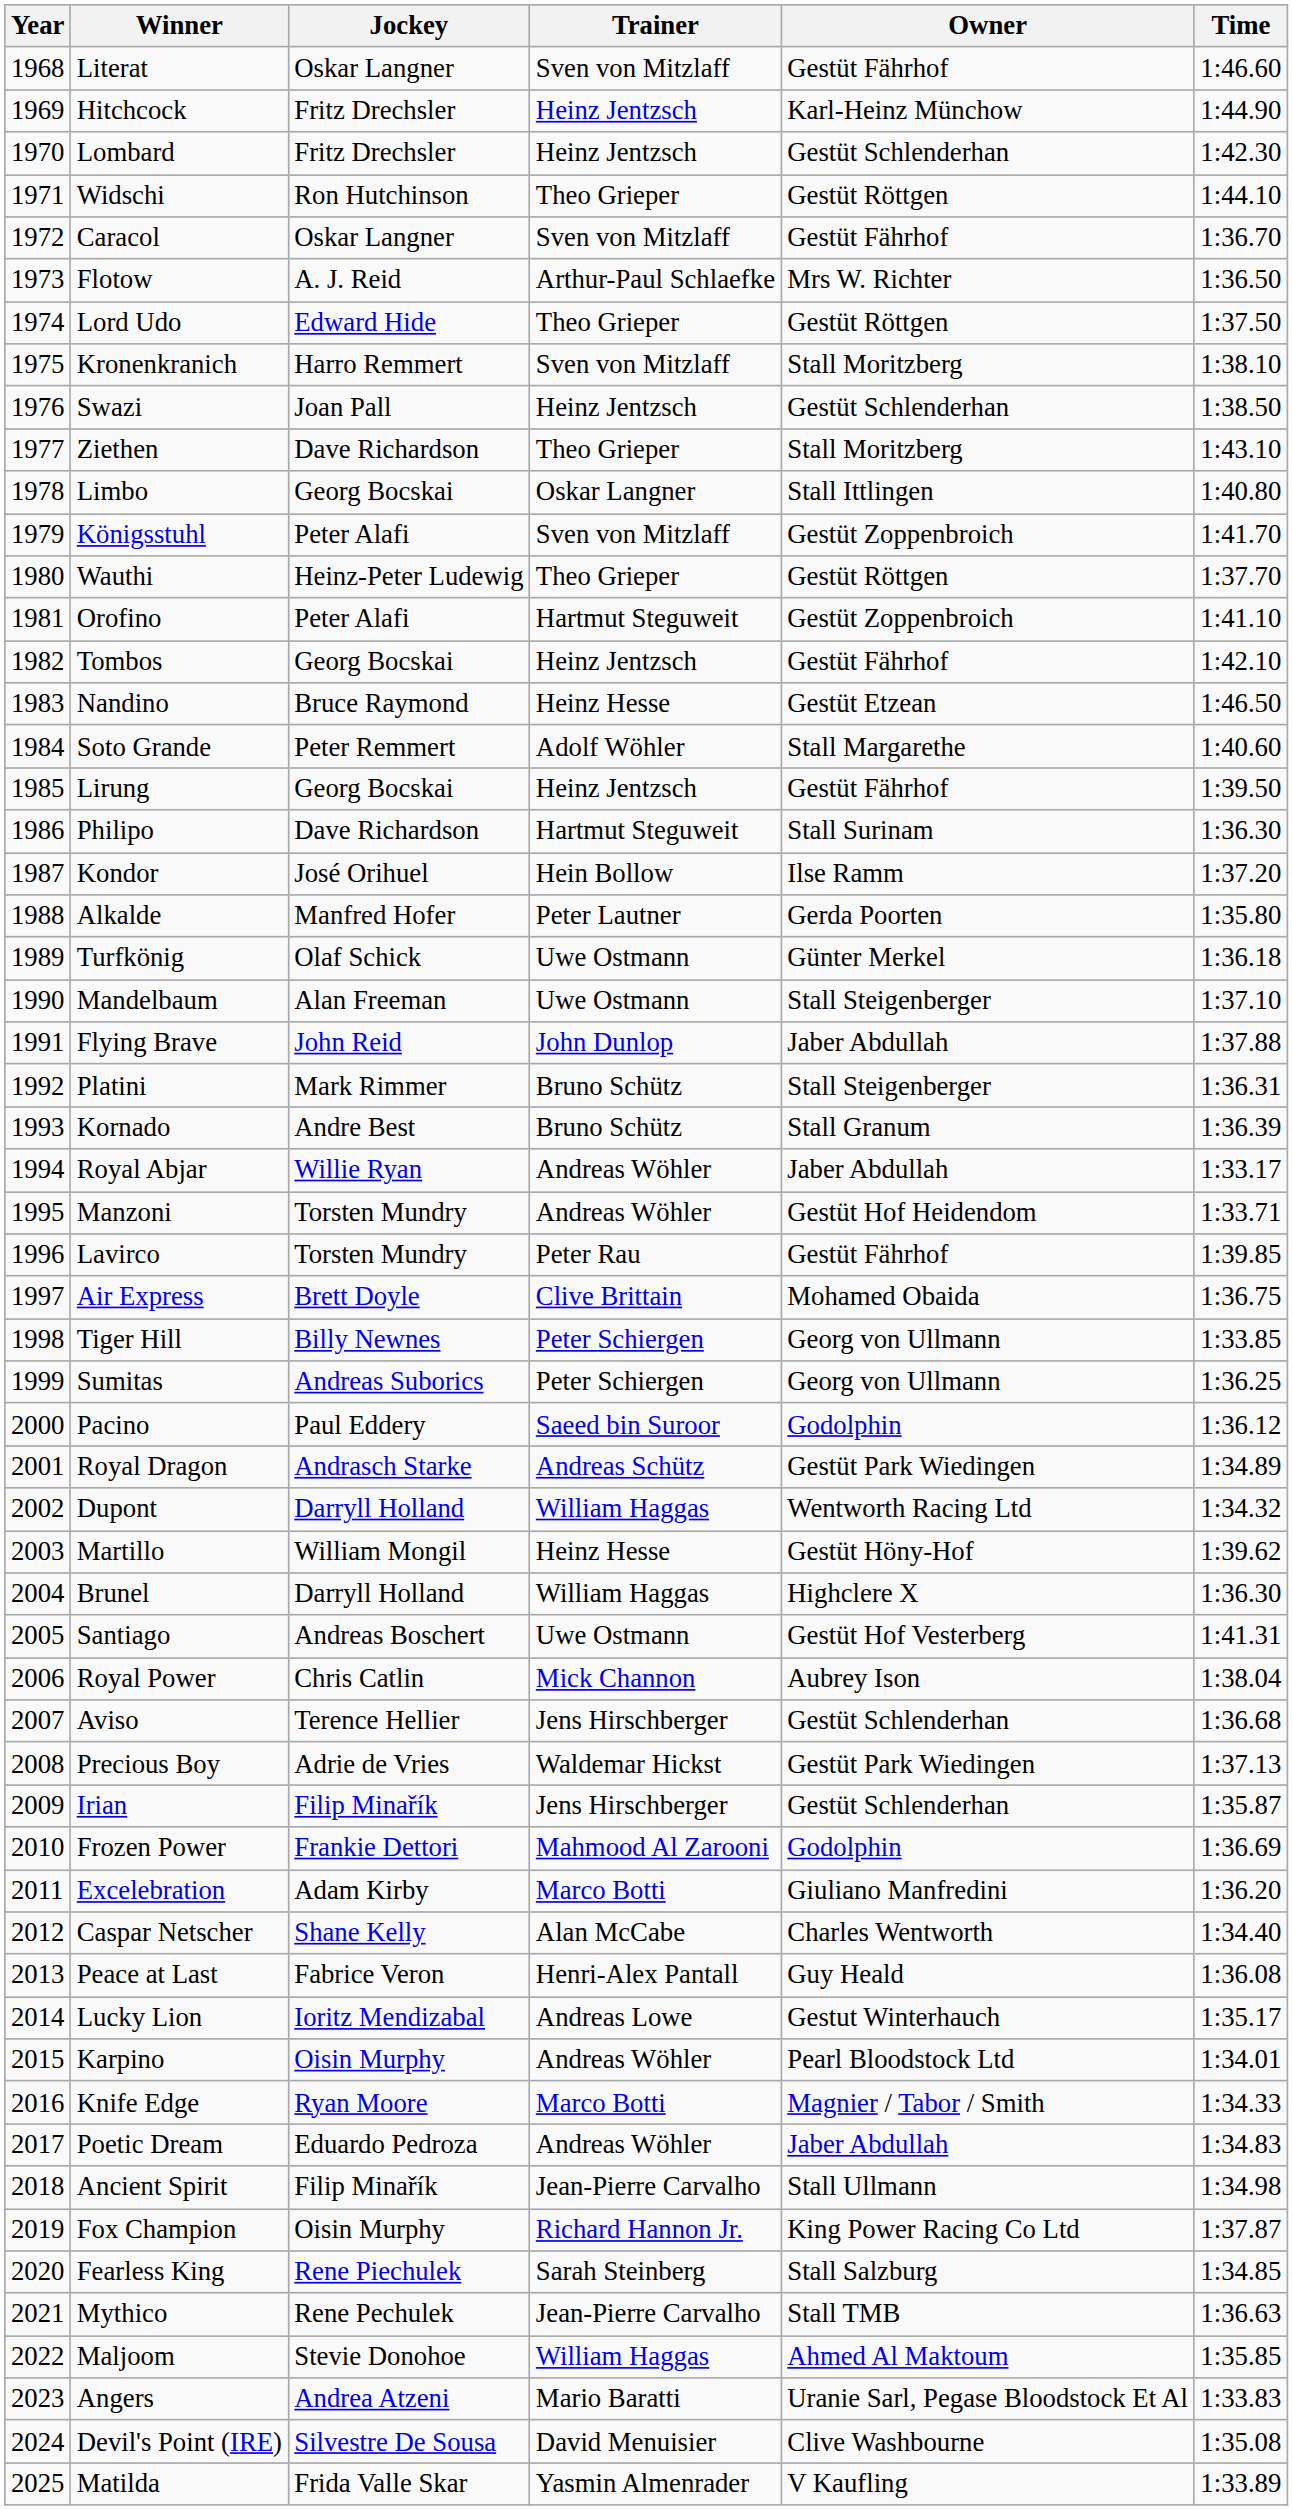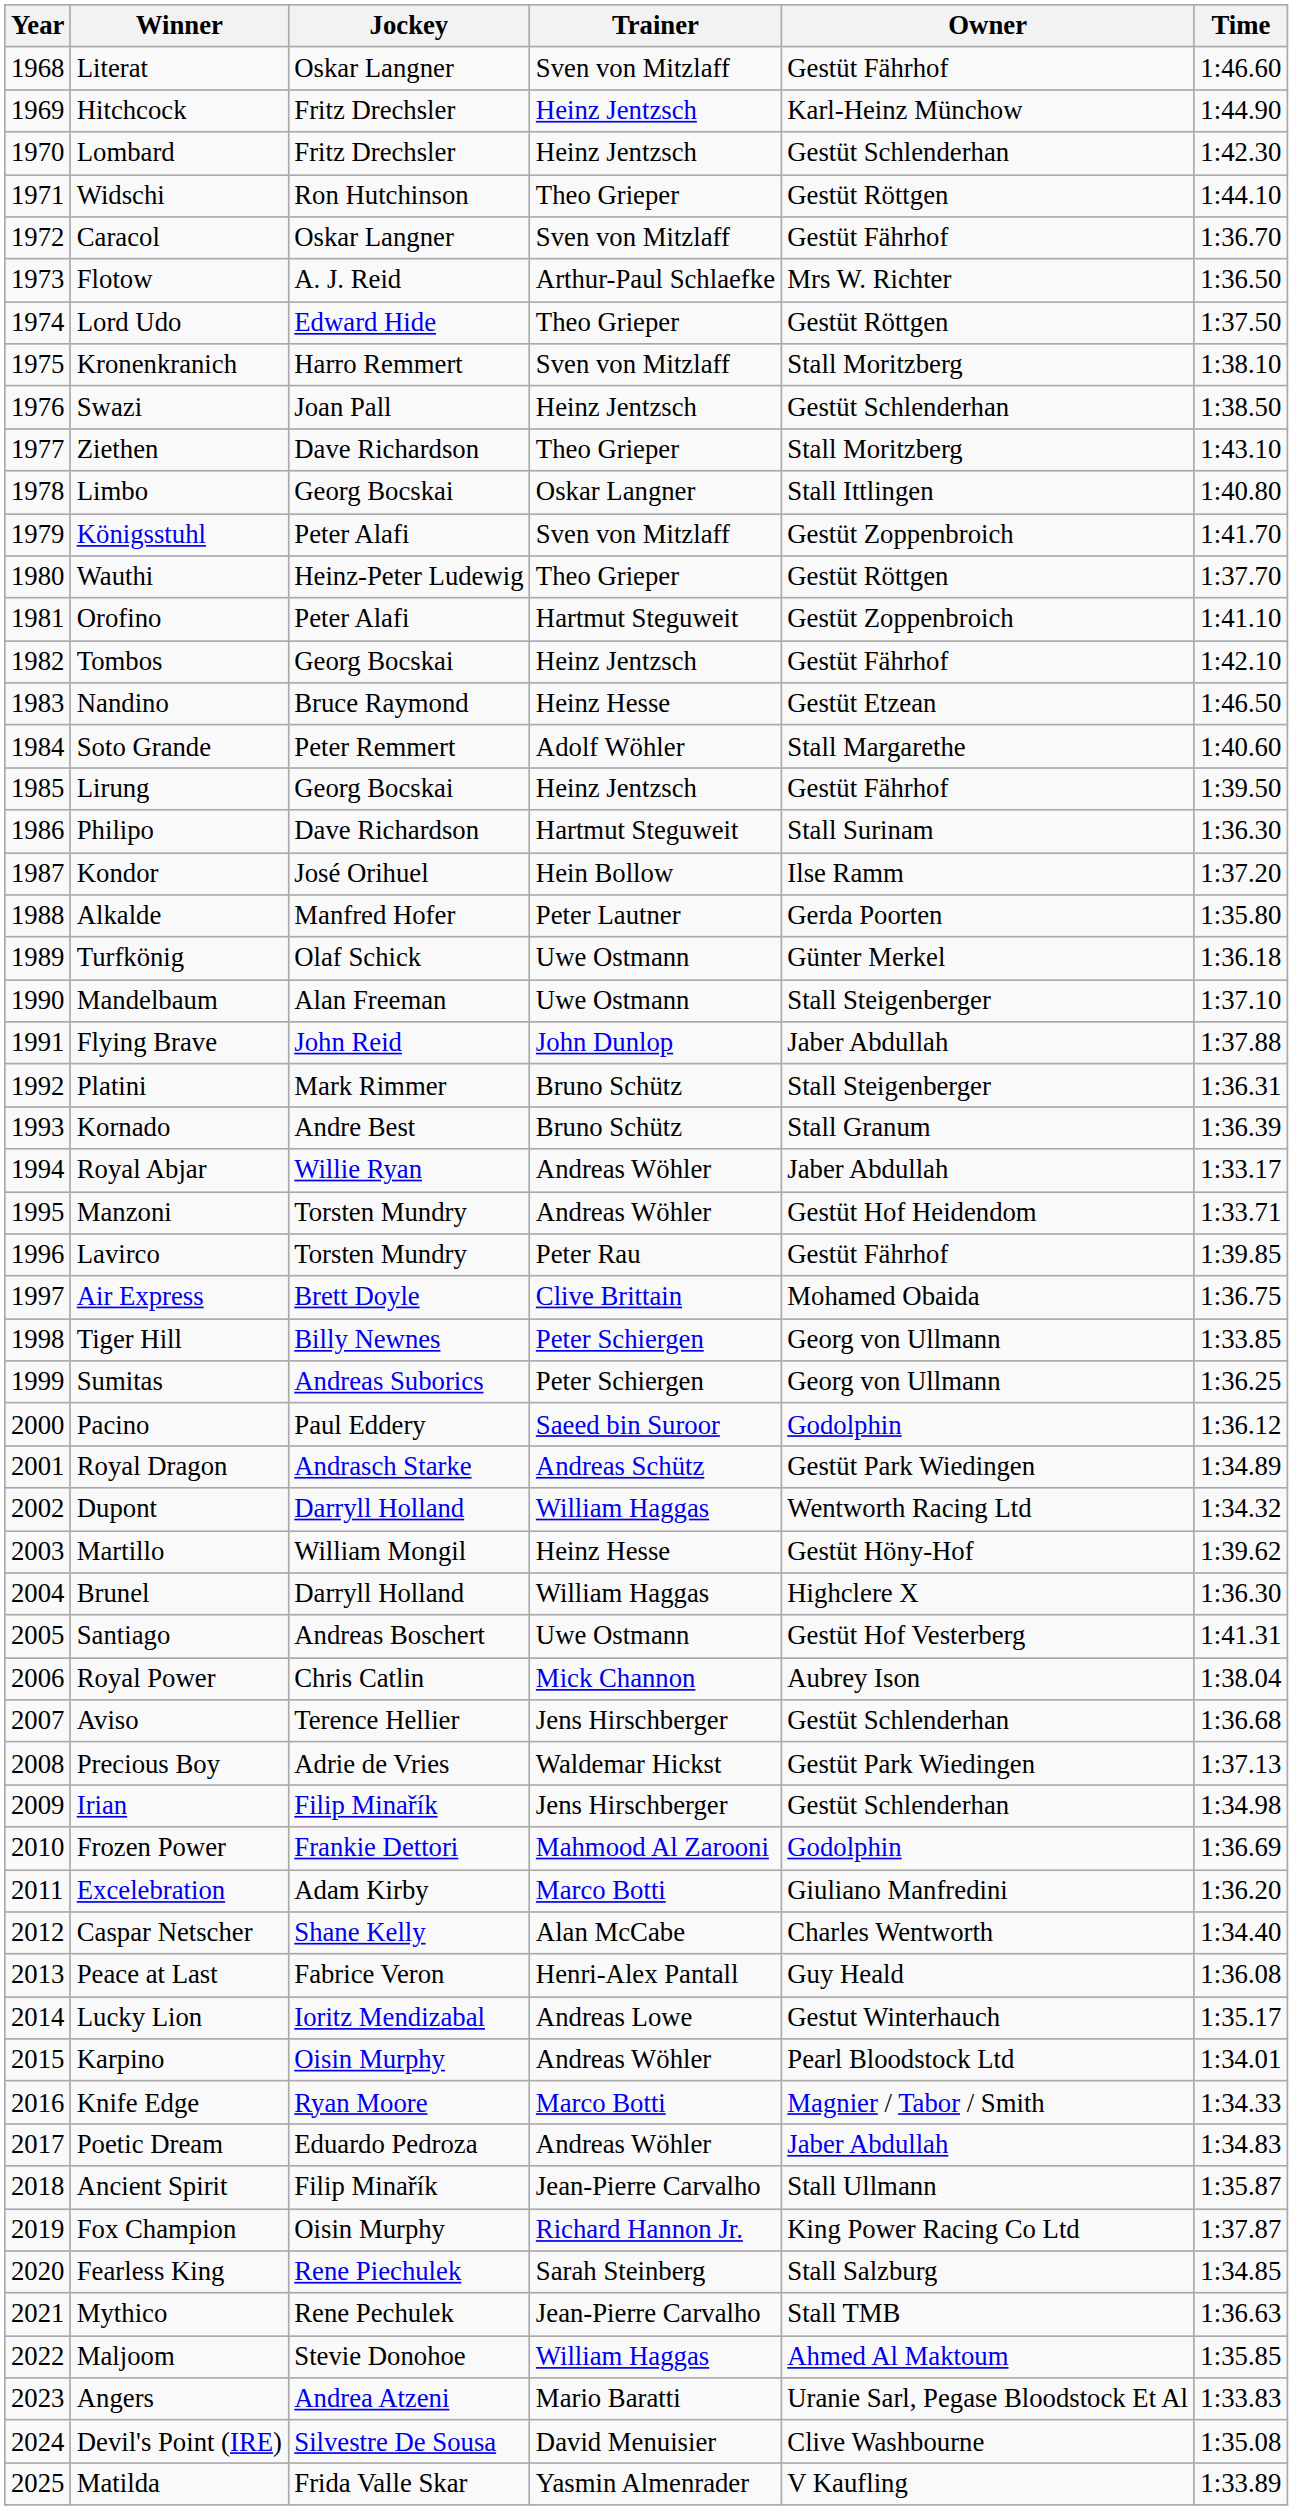 <table class = "sortable wikitable">
 <tr>
 <th>Year</th>
 <th>Winner</th>
 <th>Jockey</th>
 <th>Trainer</th>
 <th>Owner</th>
 <th>Time</th>
 </tr>
 <tr>
 <td>1968</td>
 <td>Literat</td>
 <td>Oskar Langner</td>
 <td>Sven von Mitzlaff</td>
 <td>Gestüt Fährhof</td>
 <td>1:46.60</td>
 </tr>
 <tr>
 <td>1969</td>
 <td>Hitchcock</td>
 <td>Fritz Drechsler</td>
 <td><a href='#'>Heinz Jentzsch</a></td>
 <td>Karl-Heinz Münchow</td>
 <td>1:44.90</td>
 </tr>
 <tr>
 <td>1970</td>
 <td>Lombard</td>
 <td>Fritz Drechsler</td>
 <td>Heinz Jentzsch</td>
 <td>Gestüt Schlenderhan</td>
 <td>1:42.30</td>
 </tr>
 <tr>
 <td>1971</td>
 <td>Widschi</td>
 <td>Ron Hutchinson</td>
 <td>Theo Grieper</td>
 <td>Gestüt Röttgen</td>
 <td>1:44.10</td>
 </tr>
 <tr>
 <td>1972</td>
 <td>Caracol</td>
 <td>Oskar Langner</td>
 <td>Sven von Mitzlaff</td>
 <td>Gestüt Fährhof</td>
 <td>1:36.70</td>
 </tr>
 <tr>
 <td>1973</td>
 <td>Flotow</td>
 <td>A. J. Reid</td>
 <td>Arthur-Paul Schlaefke</td>
 <td>Mrs W. Richter</td>
 <td>1:36.50</td>
 </tr>
 <tr>
 <td>1974</td>
 <td>Lord Udo</td>
 <td><a href='#'>Edward Hide</a></td>
 <td>Theo Grieper</td>
 <td>Gestüt Röttgen</td>
 <td>1:37.50</td>
 </tr>
 <tr>
 <td>1975</td>
 <td>Kronenkranich</td>
 <td>Harro Remmert</td>
 <td>Sven von Mitzlaff</td>
 <td>Stall Moritzberg</td>
 <td>1:38.10</td>
 </tr>
 <tr>
 <td>1976</td>
 <td>Swazi</td>
 <td>Joan Pall</td>
 <td>Heinz Jentzsch</td>
 <td>Gestüt Schlenderhan</td>
 <td>1:38.50</td>
 </tr>
 <tr>
 <td>1977</td>
 <td>Ziethen</td>
 <td>Dave Richardson</td>
 <td>Theo Grieper</td>
 <td>Stall Moritzberg</td>
 <td>1:43.10</td>
 </tr>
 <tr>
 <td>1978</td>
 <td>Limbo</td>
 <td>Georg Bocskai</td>
 <td>Oskar Langner</td>
 <td>Stall Ittlingen</td>
 <td>1:40.80</td>
 </tr>
 <tr>
 <td>1979</td>
 <td><a href='#'>Königsstuhl</a></td>
 <td>Peter Alafi</td>
 <td>Sven von Mitzlaff</td>
 <td>Gestüt Zoppenbroich</td>
 <td>1:41.70</td>
 </tr>
 <tr>
 <td>1980</td>
 <td>Wauthi</td>
 <td>Heinz-Peter Ludewig</td>
 <td>Theo Grieper</td>
 <td>Gestüt Röttgen</td>
 <td>1:37.70</td>
 </tr>
 <tr>
 <td>1981</td>
 <td>Orofino</td>
 <td>Peter Alafi</td>
 <td>Hartmut Steguweit</td>
 <td>Gestüt Zoppenbroich</td>
 <td>1:41.10</td>
 </tr>
 <tr>
 <td>1982</td>
 <td>Tombos</td>
 <td>Georg Bocskai</td>
 <td>Heinz Jentzsch</td>
 <td>Gestüt Fährhof</td>
 <td>1:42.10</td>
 </tr>
 <tr>
 <td>1983</td>
 <td>Nandino</td>
 <td>Bruce Raymond</td>
 <td>Heinz Hesse</td>
 <td>Gestüt Etzean</td>
 <td>1:46.50</td>
 </tr>
 <tr>
 <td>1984</td>
 <td>Soto Grande</td>
 <td>Peter Remmert</td>
 <td>Adolf Wöhler</td>
 <td>Stall Margarethe</td>
 <td>1:40.60</td>
 </tr>
 <tr>
 <td>1985</td>
 <td>Lirung</td>
 <td>Georg Bocskai</td>
 <td>Heinz Jentzsch</td>
 <td>Gestüt Fährhof</td>
 <td>1:39.50</td>
 </tr>
 <tr>
 <td>1986</td>
 <td>Philipo</td>
 <td>Dave Richardson</td>
 <td>Hartmut Steguweit</td>
 <td>Stall Surinam</td>
 <td>1:36.30</td>
 </tr>
 <tr>
 <td>1987</td>
 <td>Kondor</td>
 <td>José Orihuel</td>
 <td>Hein Bollow</td>
 <td>Ilse Ramm</td>
 <td>1:37.20</td>
 </tr>
 <tr>
 <td>1988</td>
 <td>Alkalde</td>
 <td>Manfred Hofer</td>
 <td>Peter Lautner</td>
 <td>Gerda Poorten</td>
 <td>1:35.80</td>
 </tr>
 <tr>
 <td>1989</td>
 <td>Turfkönig</td>
 <td>Olaf Schick</td>
 <td>Uwe Ostmann</td>
 <td>Günter Merkel</td>
 <td>1:36.18</td>
 </tr>
 <tr>
 <td>1990</td>
 <td>Mandelbaum</td>
 <td>Alan Freeman</td>
 <td>Uwe Ostmann</td>
 <td>Stall Steigenberger</td>
 <td>1:37.10</td>
 </tr>
 <tr>
 <td>1991</td>
 <td>Flying Brave</td>
 <td><a href='#'>John Reid</a></td>
 <td><a href='#'>John Dunlop</a></td>
 <td>Jaber Abdullah</td>
 <td>1:37.88</td>
 </tr>
 <tr>
 <td>1992</td>
 <td>Platini </td>
 <td>Mark Rimmer</td>
 <td>Bruno Schütz</td>
 <td>Stall Steigenberger</td>
 <td>1:36.31</td>
 </tr>
 <tr>
 <td>1993</td>
 <td>Kornado</td>
 <td>Andre Best</td>
 <td>Bruno Schütz</td>
 <td>Stall Granum</td>
 <td>1:36.39</td>
 </tr>
 <tr>
 <td>1994</td>
 <td>Royal Abjar</td>
 <td><a href='#'>Willie Ryan</a></td>
 <td>Andreas Wöhler</td>
 <td>Jaber Abdullah</td>
 <td>1:33.17</td>
 </tr>
 <tr>
 <td>1995</td>
 <td>Manzoni</td>
 <td>Torsten Mundry</td>
 <td>Andreas Wöhler</td>
 <td>Gestüt Hof Heidendom</td>
 <td>1:33.71</td>
 </tr>
 <tr>
 <td>1996</td>
 <td>Lavirco</td>
 <td>Torsten Mundry</td>
 <td>Peter Rau</td>
 <td>Gestüt Fährhof</td>
 <td>1:39.85</td>
 </tr>
 <tr>
 <td>1997</td>
 <td><a href='#'>Air Express</a></td>
 <td><a href='#'>Brett Doyle</a></td>
 <td><a href='#'>Clive Brittain</a></td>
 <td>Mohamed Obaida</td>
 <td>1:36.75</td>
 </tr>
 <tr>
 <td>1998</td>
 <td>Tiger Hill</td>
 <td><a href='#'>Billy Newnes</a></td>
 <td><a href='#'>Peter Schiergen</a></td>
 <td>Georg von Ullmann</td>
 <td>1:33.85</td>
 </tr>
 <tr>
 <td>1999</td>
 <td>Sumitas</td>
 <td><a href='#'>Andreas Suborics</a></td>
 <td>Peter Schiergen</td>
 <td>Georg von Ullmann</td>
 <td>1:36.25</td>
 </tr>
 <tr>
 <td>2000</td>
 <td>Pacino</td>
 <td>Paul Eddery</td>
 <td><a href='#'>Saeed bin Suroor</a></td>
 <td><a href='#'>Godolphin</a></td>
 <td>1:36.12</td>
 </tr>
 <tr>
 <td>2001</td>
 <td>Royal Dragon</td>
 <td><a href='#'>Andrasch Starke</a></td>
 <td><a href='#'>Andreas Schütz</a></td>
 <td>Gestüt Park Wiedingen</td>
 <td>1:34.89</td>
 </tr>
 <tr>
 <td>2002</td>
 <td>Dupont</td>
 <td><a href='#'>Darryll Holland</a></td>
 <td><a href='#'>William Haggas</a></td>
 <td>Wentworth Racing Ltd</td>
 <td>1:34.32</td>
 </tr>
 <tr>
 <td>2003</td>
 <td>Martillo</td>
 <td>William Mongil</td>
 <td>Heinz Hesse</td>
 <td>Gestüt Höny-Hof</td>
 <td>1:39.62</td>
 </tr>
 <tr>
 <td>2004</td>
 <td>Brunel</td>
 <td>Darryll Holland</td>
 <td>William Haggas</td>
 <td>Highclere X</td>
 <td>1:36.30</td>
 </tr>
 <tr>
 <td>2005</td>
 <td>Santiago</td>
 <td>Andreas Boschert</td>
 <td>Uwe Ostmann</td>
 <td>Gestüt Hof Vesterberg</td>
 <td>1:41.31</td>
 </tr>
 <tr>
 <td>2006</td>
 <td>Royal Power</td>
 <td>Chris Catlin</td>
 <td><a href='#'>Mick Channon</a></td>
 <td>Aubrey Ison</td>
 <td>1:38.04</td>
 </tr>
 <tr>
 <td>2007</td>
 <td>Aviso</td>
 <td>Terence Hellier</td>
 <td>Jens Hirschberger</td>
 <td>Gestüt Schlenderhan</td>
 <td>1:36.68</td>
 </tr>
 <tr>
 <td>2008</td>
 <td>Precious Boy</td>
 <td>Adrie de Vries</td>
 <td>Waldemar Hickst</td>
 <td>Gestüt Park Wiedingen</td>
 <td>1:37.13</td>
 </tr>
 <tr>
 <td>2009</td>
 <td><a href='#'>Irian</a></td>
 <td><a href='#'>Filip Minařík</a></td>
 <td>Jens Hirschberger</td>
 <td>Gestüt Schlenderhan</td>
-<td>1:35.87</td>
+<td>1:34.98</td>
 </tr>
 <tr>
 <td>2010</td>
 <td>Frozen Power</td>
 <td><a href='#'>Frankie Dettori</a></td>
 <td><a href='#'>Mahmood Al Zarooni</a></td>
 <td><a href='#'>Godolphin</a></td>
 <td>1:36.69</td>
 </tr>
 <tr>
 <td>2011</td>
 <td><a href='#'>Excelebration</a></td>
 <td>Adam Kirby</td>
 <td><a href='#'>Marco Botti</a></td>
 <td>Giuliano Manfredini</td>
 <td>1:36.20</td>
 </tr>
 <tr>
 <td>2012</td>
 <td>Caspar Netscher</td>
 <td><a href='#'>Shane Kelly</a></td>
 <td>Alan McCabe</td>
 <td>Charles Wentworth</td>
 <td>1:34.40</td>
 </tr>
 <tr>
 <td>2013</td>
 <td>Peace at Last</td>
 <td>Fabrice Veron</td>
 <td>Henri-Alex Pantall</td>
 <td>Guy Heald</td>
 <td>1:36.08</td>
 </tr>
 <tr>
 <td>2014</td>
 <td>Lucky Lion</td>
 <td><a href='#'>Ioritz Mendizabal</a></td>
 <td>Andreas Lowe</td>
 <td>Gestut Winterhauch</td>
 <td>1:35.17</td>
 </tr>
 <tr>
 <td>2015</td>
 <td>Karpino</td>
 <td><a href='#'>Oisin Murphy</a></td>
 <td>Andreas Wöhler</td>
 <td>Pearl Bloodstock Ltd</td>
 <td>1:34.01</td>
 </tr>
 <tr>
 <td>2016</td>
 <td>Knife Edge</td>
 <td><a href='#'>Ryan Moore</a></td>
 <td><a href='#'>Marco Botti</a></td>
 <td><a href='#'>Magnier</a> / <a href='#'>Tabor</a> / Smith </td>
 <td>1:34.33</td>
 </tr>
 <tr>
 <td>2017</td>
 <td>Poetic Dream</td>
 <td>Eduardo Pedroza</td>
 <td>Andreas Wöhler</td>
 <td><a href='#'>Jaber Abdullah</a></td>
 <td>1:34.83</td>
 </tr>
 <tr>
 <td>2018</td>
 <td>Ancient Spirit</td>
 <td>Filip Minařík</td>
 <td>Jean-Pierre Carvalho</td>
 <td>Stall Ullmann</td>
-<td>1:34.98</td>
+<td>1:35.87</td>
 </tr>
 <tr>
 <td>2019</td>
 <td>Fox Champion</td>
 <td>Oisin Murphy</td>
 <td><a href='#'>Richard Hannon Jr.</a></td>
 <td>King Power Racing Co Ltd</td>
 <td>1:37.87</td>
 </tr>
 <tr>
 <td>2020</td>
 <td>Fearless King</td>
 <td><a href='#'>Rene Piechulek</a></td>
 <td>Sarah Steinberg</td>
 <td>Stall Salzburg</td>
 <td>1:34.85</td>
 </tr>
 <tr>
 <td>2021</td>
 <td>Mythico</td>
 <td>Rene Pechulek</td>
 <td>Jean-Pierre Carvalho</td>
 <td>Stall TMB</td>
 <td>1:36.63</td>
 </tr>
 <tr>
 <td>2022</td>
 <td>Maljoom</td>
 <td>Stevie Donohoe</td>
 <td><a href='#'>William Haggas</a></td>
 <td><a href='#'>Ahmed Al Maktoum</a></td>
 <td>1:35.85</td>
 </tr>
 <tr>
 <td>2023</td>
 <td>Angers </td>
 <td><a href='#'>Andrea Atzeni</a></td>
 <td>Mario Baratti</td>
 <td>Uranie Sarl, Pegase Bloodstock Et Al</td>
 <td>1:33.83</td>
 </tr>
 <tr>
 <td>2024</td>
 <td>Devil's Point (<a href='#'>IRE</a>)</td>
 <td><a href='#'>Silvestre De Sousa</a></td>
 <td>David Menuisier</td>
 <td>Clive Washbourne</td>
 <td>1:35.08</td>
 </tr>
 <tr>
 <td>2025</td>
 <td>Matilda</td>
 <td>Frida Valle Skar</td>
 <td>Yasmin Almenrader</td>
 <td>V Kaufling</td>
 <td>1:33.89</td>
 </tr>
 </table>
